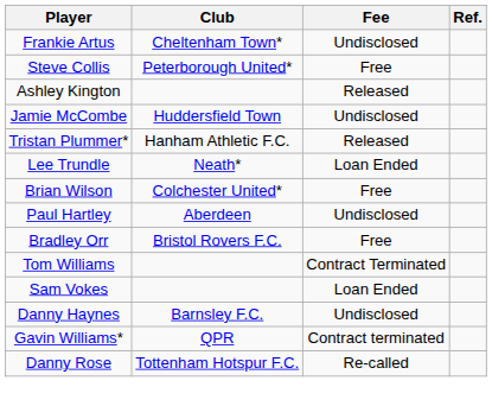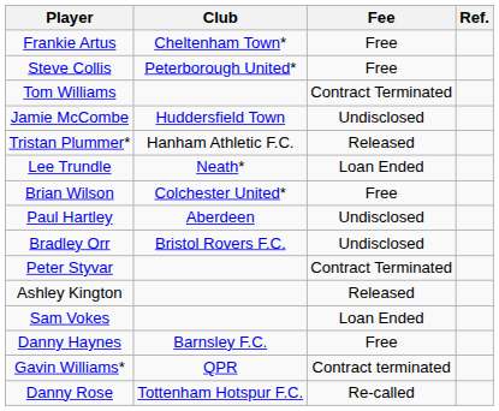 <table class="wikitable" style="text-align: center">
 <tr>
 <th>Player</th>
 <th>Club</th>
 <th>Fee</th>
 <th>Ref.</th>
 </tr>
 <tr>
 <td><a href='#'>Frankie Artus</a></td>
 <td><a href='#'>Cheltenham Town</a>*</td>
-<td>Undisclosed</td>
+<td>Free</td>
 <td></td>
 </tr>
 <tr>
 <td><a href='#'>Steve Collis</a></td>
 <td><a href='#'>Peterborough United</a>*</td>
 <td>Free</td>
 <td></td>
 </tr>
 <tr>
-<td>Ashley Kington</td>
+<td><a href='#'>Tom Williams</a></td>
 <td></td>
-<td>Released</td>
+<td>Contract Terminated</td>
 <td></td>
 </tr>
 <tr>
 <td><a href='#'>Jamie McCombe</a></td>
 <td><a href='#'>Huddersfield Town</a></td>
 <td>Undisclosed</td>
 <td></td>
 </tr>
 <tr>
 <td><a href='#'>Tristan Plummer</a>*</td>
 <td>Hanham Athletic F.C.</td>
 <td>Released</td>
 <td></td>
 </tr>
 <tr>
 <td><a href='#'>Lee Trundle</a></td>
 <td><a href='#'>Neath</a>*</td>
 <td>Loan Ended</td>
 <td></td>
 </tr>
 <tr>
 <td><a href='#'>Brian Wilson</a></td>
 <td><a href='#'>Colchester United</a>*</td>
 <td>Free</td>
 <td></td>
 </tr>
 <tr>
 <td><a href='#'>Paul Hartley</a></td>
 <td><a href='#'>Aberdeen</a></td>
 <td>Undisclosed</td>
 <td></td>
 </tr>
 <tr>
 <td><a href='#'>Bradley Orr</a></td>
 <td><a href='#'>Bristol Rovers F.C.</a></td>
-<td>Free</td>
+<td>Undisclosed</td>
 <td></td>
 </tr>
 <tr>
-<td><a href='#'>Tom Williams</a></td>
+<td><a href='#'>Peter Styvar</a></td>
 <td></td>
 <td>Contract Terminated</td>
+<td></td>
+</tr>
+<tr>
+<td>Ashley Kington</td>
+<td></td>
+<td>Released</td>
 <td></td>
 </tr>
 <tr>
 <td><a href='#'>Sam Vokes</a></td>
 <td></td>
 <td>Loan Ended</td>
 <td></td>
 </tr>
 <tr>
 <td><a href='#'>Danny Haynes</a></td>
 <td><a href='#'>Barnsley F.C.</a></td>
-<td>Undisclosed</td>
+<td>Free</td>
 <td></td>
 </tr>
 <tr>
 <td><a href='#'>Gavin Williams</a>*</td>
 <td><a href='#'>QPR</a></td>
 <td>Contract terminated</td>
 <td></td>
 </tr>
 <tr>
 <td><a href='#'>Danny Rose</a></td>
 <td><a href='#'>Tottenham Hotspur F.C.</a></td>
 <td>Re-called</td>
 <td></td>
 </tr>
 </table>
